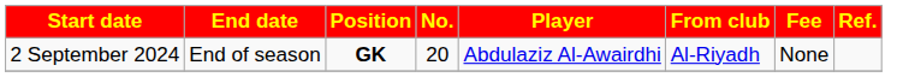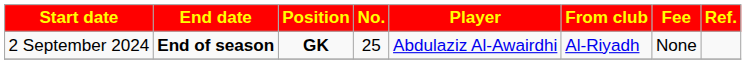 <table class="wikitable sortable">
 <tr>
 <th style="background:red; color:yellow;"><strong>Start date</strong></th>
 <th style="background:red; color:yellow;"><strong>End date</strong></th>
 <th style="background:red; color:yellow;"><strong>Position</strong></th>
 <th style="background:red; color:yellow;"><strong>No.</strong></th>
 <th style="background:red; color:yellow;"><strong>Player</strong></th>
 <th style="background:red; color:yellow;"><strong>From club</strong></th>
 <th style="background:red; color:yellow;"><strong>Fee</strong></th>
 <th style="background:red; color:yellow;"><strong>Ref.</strong></th>
 </tr>
 <tr>
 <td>2 September 2024</td>
-<td>End of season</td>
+<td><strong>End of season</strong></td>
 <td style="text-align:center;"><strong>GK</strong></td>
-<td style="text-align:center;">20</td>
+<td style="text-align:center;">25</td>
 <td style="text-align:left;"> <a href='#'>Abdulaziz Al-Awairdhi</a></td>
 <td style="text-align:left;"> <a href='#'>Al-Riyadh</a></td>
 <td>None</td>
 <td></td>
 </tr>
 <tr>
 </tr>
 </table>
